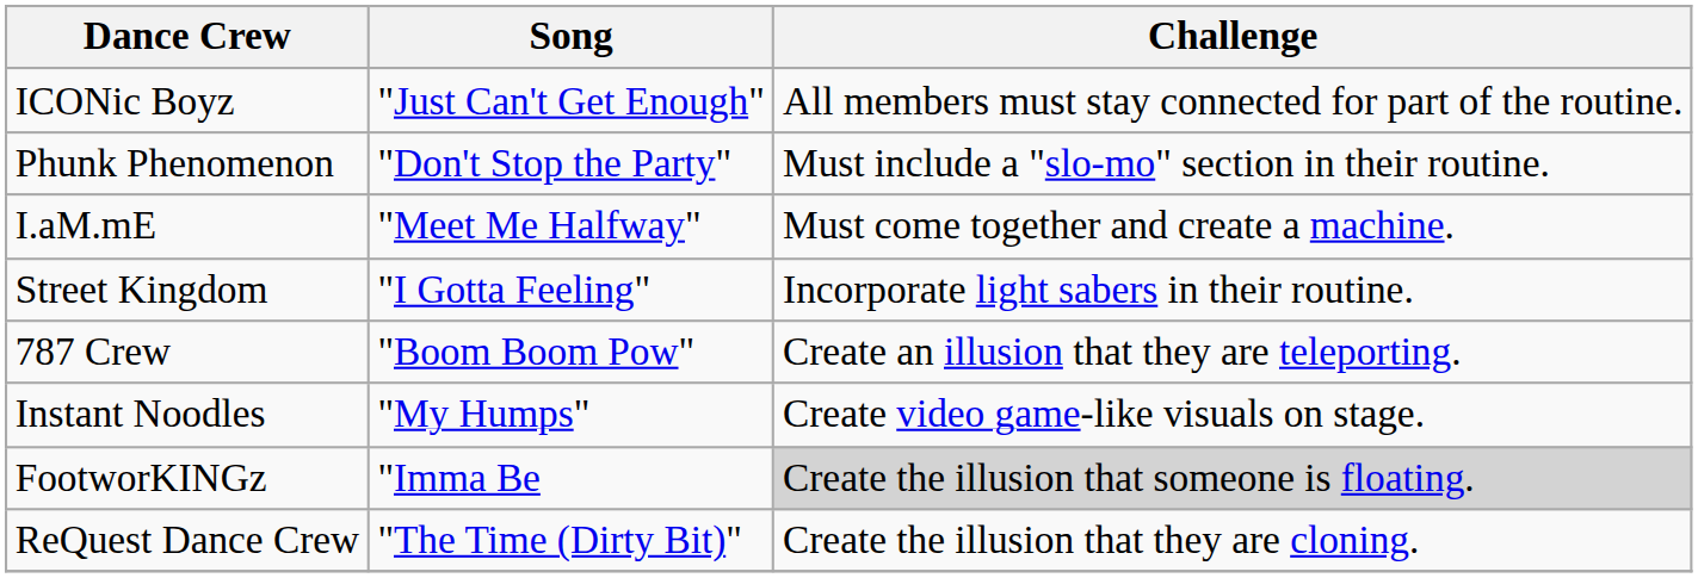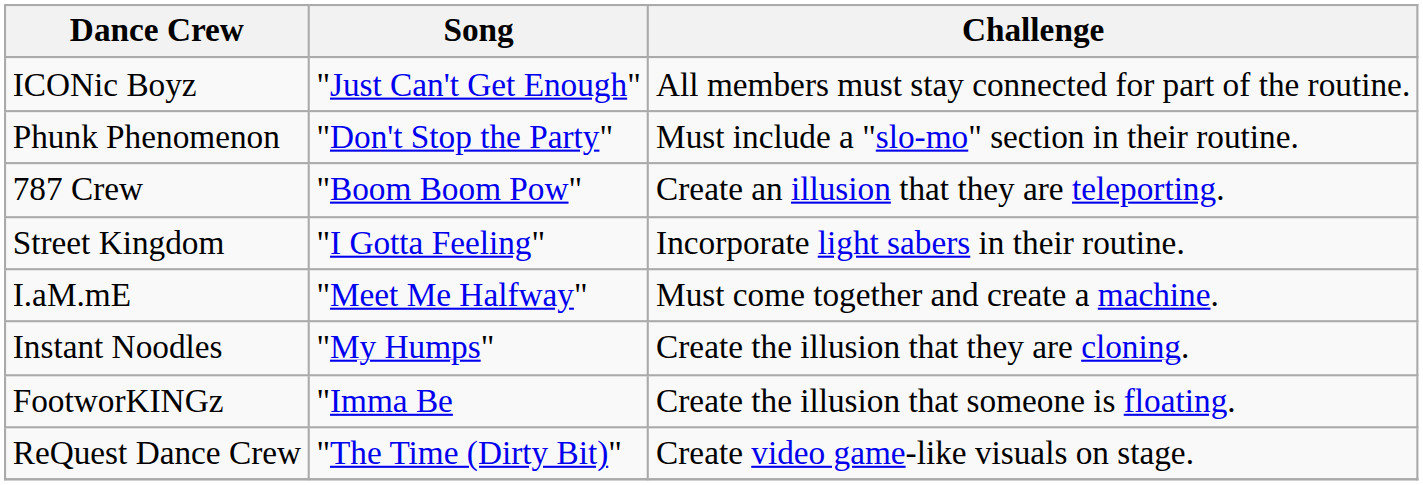 <table class="wikitable">
 <tr>
 <th>Dance Crew</th>
 <th>Song</th>
 <th>Challenge</th>
 </tr>
 <tr>
 <td>ICONic Boyz</td>
 <td>"<a href='#'>Just Can't Get Enough</a>"</td>
 <td>All members must stay connected for part of the routine.</td>
 </tr>
 <tr>
 <td>Phunk Phenomenon</td>
 <td>"<a href='#'>Don't Stop the Party</a>"</td>
 <td>Must include a "<a href='#'>slo-mo</a>" section in their routine.</td>
 </tr>
 <tr>
-<td>I.aM.mE</td>
-<td>"<a href='#'>Meet Me Halfway</a>"</td>
-<td>Must come together and create a <a href='#'>machine</a>.</td>
+<td>787 Crew</td>
+<td>"<a href='#'>Boom Boom Pow</a>"</td>
+<td>Create an <a href='#'>illusion</a> that they are <a href='#'>teleporting</a>.</td>
 </tr>
 <tr>
 <td>Street Kingdom</td>
 <td>"<a href='#'>I Gotta Feeling</a>"</td>
 <td>Incorporate <a href='#'>light sabers</a> in their routine.</td>
 </tr>
 <tr>
-<td>787 Crew</td>
-<td>"<a href='#'>Boom Boom Pow</a>"</td>
-<td>Create an <a href='#'>illusion</a> that they are <a href='#'>teleporting</a>.</td>
+<td>I.aM.mE</td>
+<td>"<a href='#'>Meet Me Halfway</a>"</td>
+<td>Must come together and create a <a href='#'>machine</a>.</td>
 </tr>
 <tr>
 <td>Instant Noodles</td>
 <td>"<a href='#'>My Humps</a>"</td>
-<td>Create <a href='#'>video game</a>-like visuals on stage.</td>
+<td>Create the illusion that they are <a href='#'>cloning</a>.</td>
 </tr>
 <tr>
 <td>FootworKINGz</td>
 <td>"<a href='#'>Imma Be</a></td>
-<td style="background: lightgrey;">Create the illusion that someone is <a href='#'>floating</a>.</td>
+<td>Create the illusion that someone is <a href='#'>floating</a>.</td>
 </tr>
 <tr>
 <td>ReQuest Dance Crew</td>
 <td>"<a href='#'>The Time (Dirty Bit)</a>"</td>
-<td>Create the illusion that they are <a href='#'>cloning</a>.</td>
+<td>Create <a href='#'>video game</a>-like visuals on stage.</td>
 </tr>
 <tr>
 </tr>
 </table>
